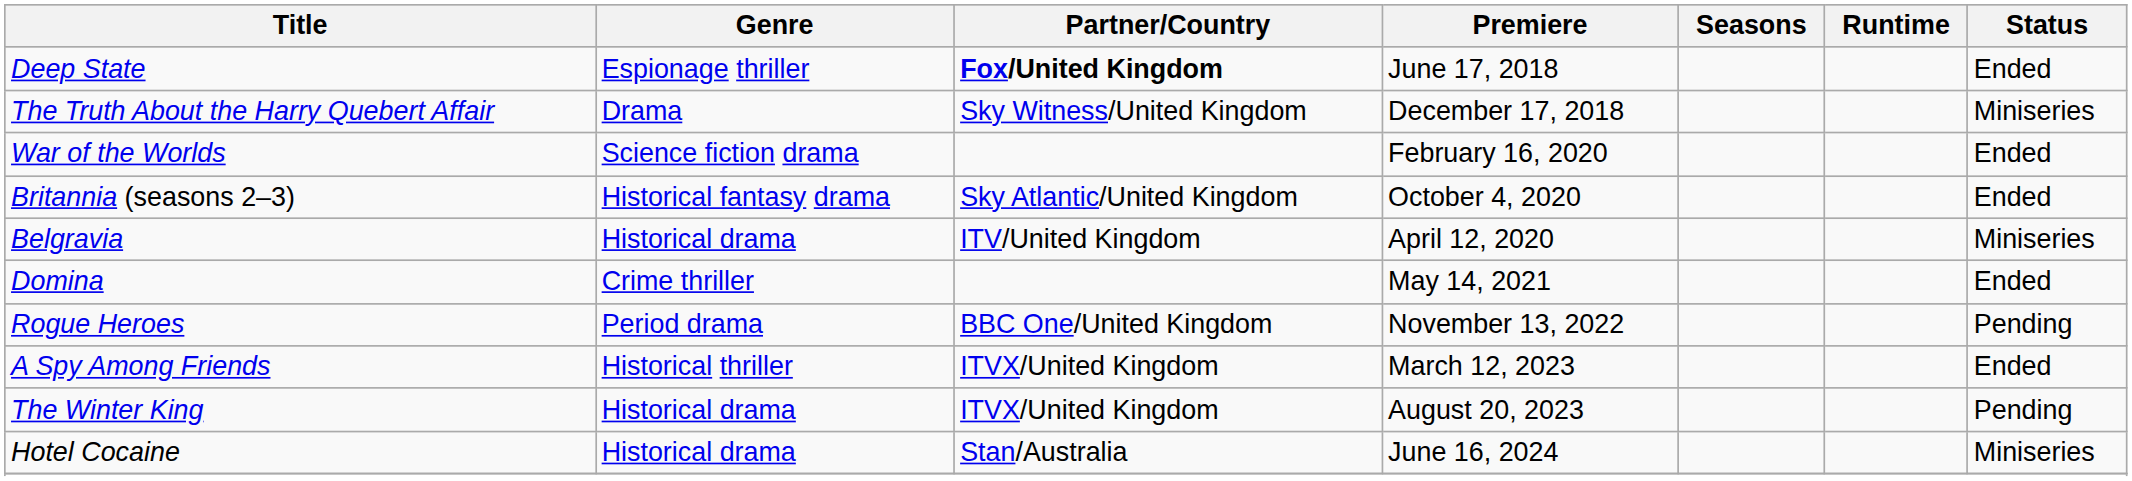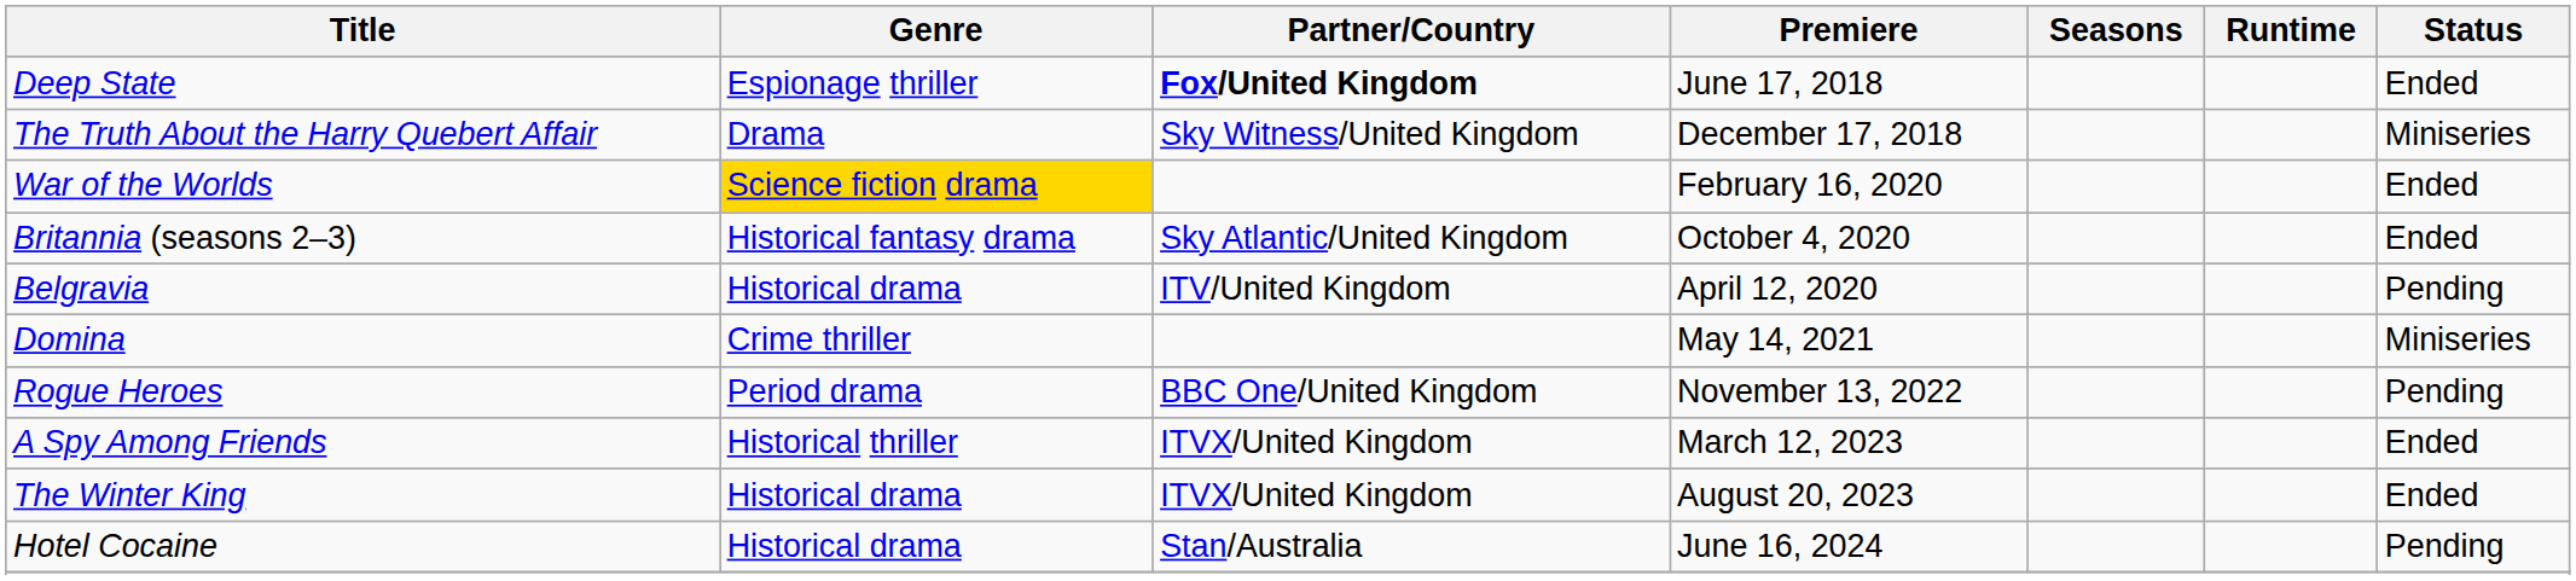 <table class="wikitable sortable" style="width:100%;">
 <tr>
 <th>Title</th>
 <th>Genre</th>
 <th>Partner/Country</th>
 <th>Premiere</th>
 <th>Seasons</th>
 <th>Runtime</th>
 <th>Status</th>
 </tr>
 <tr>
 <td><em><a href='#'>Deep State</a></em></td>
 <td><a href='#'>Espionage</a> <a href='#'>thriller</a></td>
 <td><strong><a href='#'>Fox</a>/United Kingdom</strong></td>
 <td>June 17, 2018</td>
 <td></td>
 <td></td>
 <td>Ended</td>
 </tr>
 <tr>
 <td><em><a href='#'>The Truth About the Harry Quebert Affair</a></em></td>
 <td><a href='#'>Drama</a></td>
 <td><a href='#'>Sky Witness</a>/United Kingdom</td>
 <td>December 17, 2018</td>
 <td></td>
 <td></td>
 <td>Miniseries</td>
 </tr>
 <tr>
 <td><em><a href='#'>War of the Worlds</a></em></td>
-<td><a href='#'>Science fiction</a> <a href='#'>drama</a></td>
+<td style="background: gold;"><a href='#'>Science fiction</a> <a href='#'>drama</a></td>
 <td></td>
 <td>February 16, 2020</td>
 <td></td>
 <td></td>
 <td>Ended</td>
 </tr>
 <tr>
 <td><em><a href='#'>Britannia</a></em> (seasons 2–3)</td>
 <td><a href='#'>Historical fantasy</a> <a href='#'>drama</a></td>
 <td><a href='#'>Sky Atlantic</a>/United Kingdom</td>
 <td>October 4, 2020</td>
 <td></td>
 <td></td>
 <td>Ended</td>
 </tr>
 <tr>
 <td><em><a href='#'>Belgravia</a></em></td>
 <td><a href='#'>Historical drama</a></td>
 <td><a href='#'>ITV</a>/United Kingdom</td>
 <td>April 12, 2020</td>
 <td></td>
 <td></td>
-<td>Miniseries</td>
+<td>Pending</td>
 </tr>
 <tr>
 <td><em><a href='#'>Domina</a></em></td>
 <td><a href='#'>Crime thriller</a></td>
 <td></td>
 <td>May 14, 2021</td>
 <td></td>
 <td></td>
-<td>Ended</td>
+<td>Miniseries</td>
 </tr>
 <tr>
 <td><em><a href='#'>Rogue Heroes</a></em></td>
 <td><a href='#'>Period drama</a></td>
 <td><a href='#'>BBC One</a>/United Kingdom</td>
 <td>November 13, 2022</td>
 <td></td>
 <td></td>
 <td>Pending</td>
 </tr>
 <tr>
 <td><em><a href='#'>A Spy Among Friends</a></em></td>
 <td><a href='#'>Historical</a> <a href='#'>thriller</a></td>
 <td><a href='#'>ITVX</a>/United Kingdom</td>
 <td>March 12, 2023</td>
 <td></td>
 <td></td>
 <td>Ended</td>
 </tr>
 <tr>
 <td><em><a href='#'>The Winter King</a></em></td>
 <td><a href='#'>Historical drama</a></td>
 <td><a href='#'>ITVX</a>/United Kingdom</td>
 <td>August 20, 2023</td>
 <td></td>
 <td></td>
-<td>Pending</td>
+<td>Ended</td>
 </tr>
 <tr>
 <td><em>Hotel Cocaine</em></td>
 <td><a href='#'>Historical drama</a></td>
 <td><a href='#'>Stan</a>/Australia</td>
 <td>June 16, 2024</td>
 <td></td>
 <td></td>
-<td>Miniseries</td>
+<td>Pending</td>
 </tr>
 <tr>
 </tr>
 <tr>
 </tr>
 </table>
